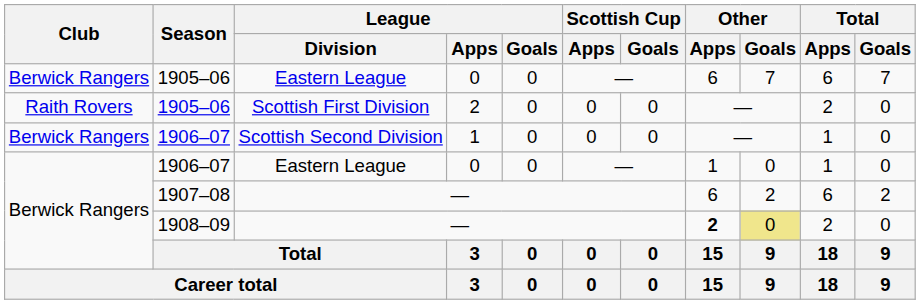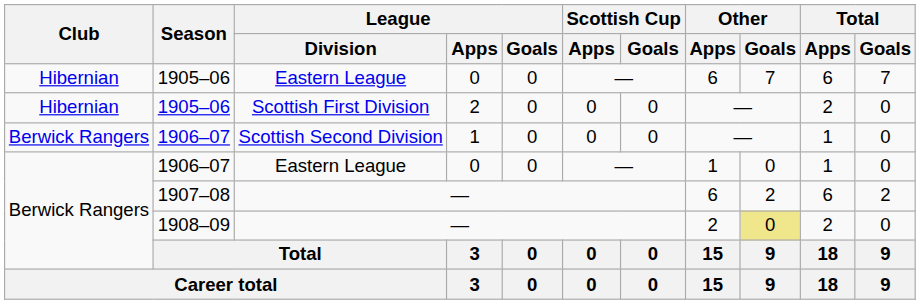 <table class="wikitable" style="text-align: center;">
 <tr>
 <th rowspan="2">Club</th>
 <th rowspan="2">Season</th>
 <th colspan="3">League</th>
 <th colspan="2">Scottish Cup</th>
 <th colspan="2">Other</th>
 <th colspan="2">Total</th>
 </tr>
 <tr>
 <th>Division</th>
 <th>Apps</th>
 <th>Goals</th>
 <th>Apps</th>
 <th>Goals</th>
 <th>Apps</th>
 <th>Goals</th>
 <th>Apps</th>
 <th>Goals</th>
 </tr>
 <tr>
-<td><a href='#'>Berwick Rangers</a></td>
+<td><a href='#'>Hibernian</a></td>
 <td>1905–06</td>
 <td><a href='#'>Eastern League</a></td>
 <td>0</td>
 <td>0</td>
 <td colspan="2">―</td>
 <td>6</td>
 <td>7</td>
 <td>6</td>
 <td>7</td>
 </tr>
 <tr>
-<td><a href='#'>Raith Rovers</a></td>
+<td><a href='#'>Hibernian</a></td>
 <td><a href='#'>1905–06</a></td>
 <td><a href='#'>Scottish First Division</a></td>
 <td>2</td>
 <td>0</td>
 <td>0</td>
 <td>0</td>
 <td colspan="2">―</td>
 <td>2</td>
 <td>0</td>
 </tr>
 <tr>
 <td><a href='#'>Berwick Rangers</a></td>
 <td><a href='#'>1906–07</a></td>
 <td><a href='#'>Scottish Second Division</a></td>
 <td>1</td>
 <td>0</td>
 <td>0</td>
 <td>0</td>
 <td colspan="2">―</td>
 <td>1</td>
 <td>0</td>
 </tr>
 <tr>
 <td rowspan="4">Berwick Rangers</td>
 <td>1906–07</td>
 <td>Eastern League</td>
 <td>0</td>
 <td>0</td>
 <td colspan="2">―</td>
 <td>1</td>
 <td>0</td>
 <td>1</td>
 <td>0</td>
 </tr>
 <tr>
 <td>1907–08</td>
 <td colspan="5">―</td>
 <td>6</td>
 <td>2</td>
 <td>6</td>
 <td>2</td>
 </tr>
 <tr>
 <td>1908–09</td>
 <td colspan="5">―</td>
-<td><strong>2</strong></td>
+<td>2</td>
 <td style="background: khaki;">0</td>
 <td>2</td>
 <td>0</td>
 </tr>
 <tr>
 <th colspan="2">Total</th>
 <th>3</th>
 <th>0</th>
 <th>0</th>
 <th>0</th>
 <th>15</th>
 <th>9</th>
 <th>18</th>
 <th>9</th>
 </tr>
 <tr>
 <th colspan="3">Career total</th>
 <th>3</th>
 <th>0</th>
 <th>0</th>
 <th>0</th>
 <th>15</th>
 <th>9</th>
 <th>18</th>
 <th>9</th>
 </tr>
 </table>
